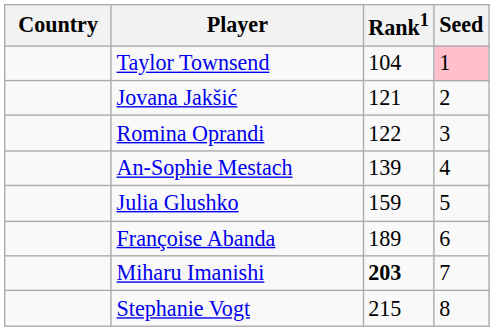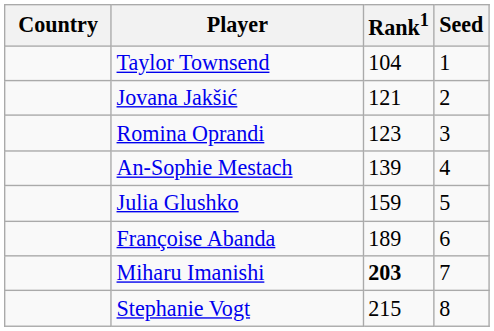 <table class="sortable wikitable">
 <tr>
 <th style="width:70px;">Country</th>
 <th style="width:175px;">Player</th>
 <th>Rank<sup>1</sup></th>
 <th>Seed</th>
 </tr>
 <tr>
 <td></td>
 <td><a href='#'>Taylor Townsend</a></td>
 <td>104</td>
-<td style="background: pink;">1</td>
+<td>1</td>
 </tr>
 <tr>
 <td></td>
 <td><a href='#'>Jovana Jakšić</a></td>
 <td>121</td>
 <td>2</td>
 </tr>
 <tr>
 <td></td>
 <td><a href='#'>Romina Oprandi</a></td>
-<td>122</td>
+<td>123</td>
 <td>3</td>
 </tr>
 <tr>
 <td></td>
 <td><a href='#'>An-Sophie Mestach</a></td>
 <td>139</td>
 <td>4</td>
 </tr>
 <tr>
 <td></td>
 <td><a href='#'>Julia Glushko</a></td>
 <td>159</td>
 <td>5</td>
 </tr>
 <tr>
 <td></td>
 <td><a href='#'>Françoise Abanda</a></td>
 <td>189</td>
 <td>6</td>
 </tr>
 <tr>
 <td></td>
 <td><a href='#'>Miharu Imanishi</a></td>
 <td><strong>203</strong></td>
 <td>7</td>
 </tr>
 <tr>
 <td></td>
 <td><a href='#'>Stephanie Vogt</a></td>
 <td>215</td>
 <td>8</td>
 </tr>
 </table>
